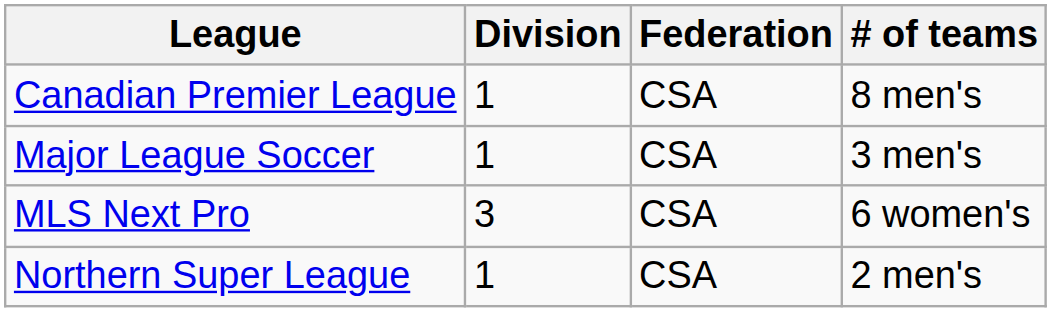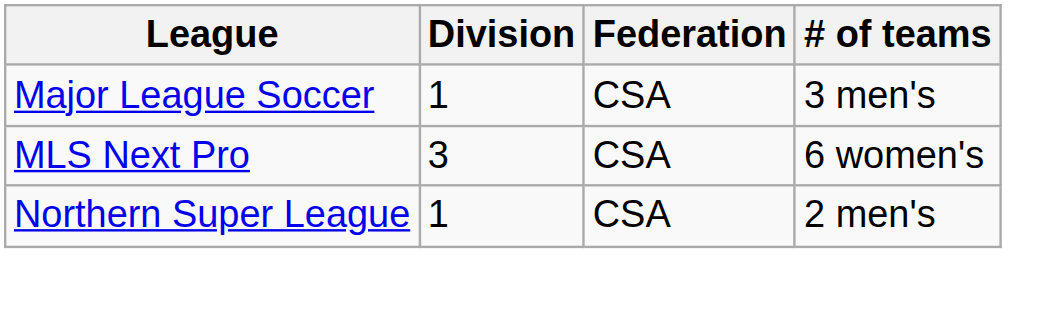 <table class="wikitable">
 <tr>
 <th>League</th>
 <th>Division</th>
 <th>Federation</th>
 <th># of teams</th>
-</tr>
-<tr>
-<td><a href='#'>Canadian Premier League</a></td>
-<td>1</td>
-<td>CSA</td>
-<td>8 men's</td>
 </tr>
 <tr>
 <td><a href='#'>Major League Soccer</a></td>
 <td>1</td>
 <td>CSA</td>
 <td>3 men's</td>
 </tr>
 <tr>
 <td><a href='#'>MLS Next Pro</a></td>
 <td>3</td>
 <td>CSA</td>
 <td>6 women's</td>
 </tr>
 <tr>
 <td><a href='#'>Northern Super League</a></td>
 <td>1</td>
 <td>CSA</td>
 <td>2 men's</td>
 </tr>
 </table>
